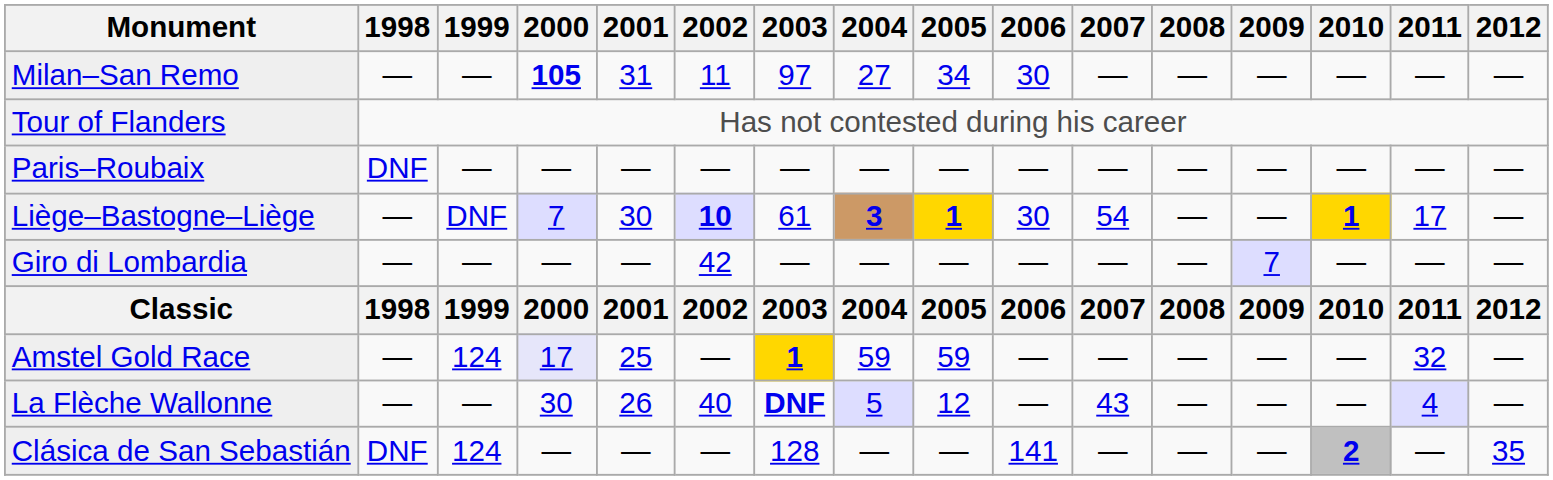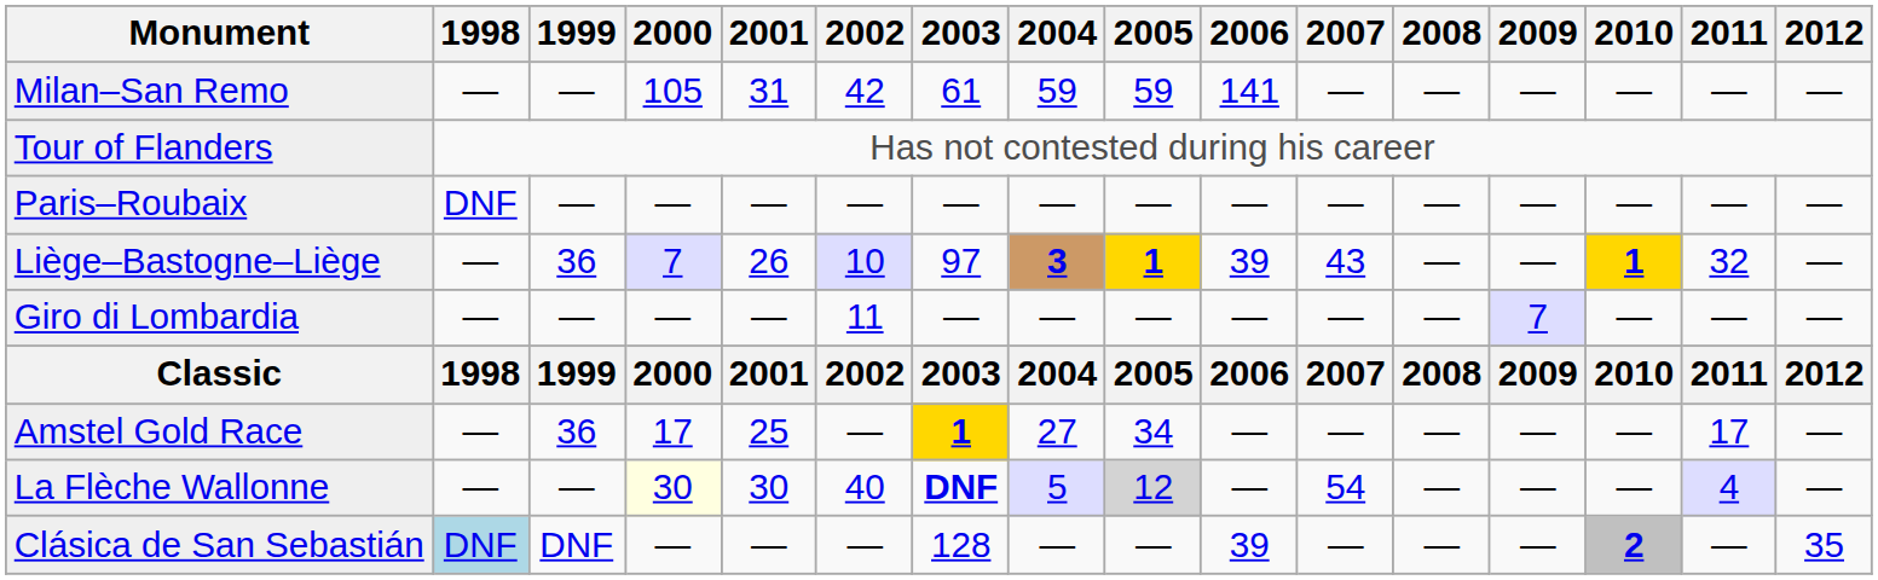 <table class="wikitable">
 <tr>
 <th>Monument</th>
 <th scope="col">1998</th>
 <th scope="col">1999</th>
 <th scope="col">2000</th>
 <th scope="col">2001</th>
 <th scope="col">2002</th>
 <th scope="col">2003</th>
 <th scope="col">2004</th>
 <th scope="col">2005</th>
 <th scope="col">2006</th>
 <th scope="col">2007</th>
 <th scope="col">2008</th>
 <th scope="col">2009</th>
 <th scope="col">2010</th>
 <th scope="col">2011</th>
 <th scope="col">2012</th>
 </tr>
 <tr style="text-align:center;">
 <td style="text-align:left; background:#efefef;"><a href='#'>Milan–San Remo</a></td>
 <td>—</td>
 <td>—</td>
-<td><strong><a href='#'>105</a></strong></td>
+<td><a href='#'>105</a></td>
 <td><a href='#'>31</a></td>
-<td><a href='#'>11</a></td>
-<td><a href='#'>97</a></td>
-<td><a href='#'>27</a></td>
-<td><a href='#'>34</a></td>
-<td><a href='#'>30</a></td>
+<td><a href='#'>42</a></td>
+<td><a href='#'>61</a></td>
+<td><a href='#'>59</a></td>
+<td><a href='#'>59</a></td>
+<td><a href='#'>141</a></td>
 <td>—</td>
 <td>—</td>
 <td>—</td>
 <td>—</td>
 <td>—</td>
 <td>—</td>
 </tr>
 <tr style="text-align:center;">
 <td style="text-align:left; background:#efefef;"><a href='#'>Tour of Flanders</a></td>
 <td style="color:#4d4d4d;" colspan=16>Has not contested during his career</td>
 </tr>
 <tr style="text-align:center;">
 <td style="text-align:left; background:#efefef;"><a href='#'>Paris–Roubaix</a></td>
 <td><a href='#'>DNF</a></td>
 <td>—</td>
 <td>—</td>
 <td>—</td>
 <td>—</td>
 <td>—</td>
 <td>—</td>
 <td>—</td>
 <td>—</td>
 <td>—</td>
 <td>—</td>
 <td>—</td>
 <td>—</td>
 <td>—</td>
 <td>—</td>
 </tr>
 <tr style="text-align:center;">
 <td style="text-align:left; background:#efefef;"><a href='#'>Liège–Bastogne–Liège</a></td>
 <td>—</td>
-<td><a href='#'>DNF</a></td>
+<td><a href='#'>36</a></td>
 <td style="background:#ddf;"><a href='#'>7</a></td>
-<td><a href='#'>30</a></td>
-<td style="background:#ddf;"><strong><a href='#'>10</a></strong></td>
-<td><a href='#'>61</a></td>
+<td><a href='#'>26</a></td>
+<td style="background:#ddf;"><a href='#'>10</a></td>
+<td><a href='#'>97</a></td>
 <td style="background:#cc9966;"><a href='#'><strong>3</strong></a></td>
 <td style="background:gold;"><a href='#'><strong>1</strong></a></td>
-<td><a href='#'>30</a></td>
-<td><a href='#'>54</a></td>
+<td><a href='#'>39</a></td>
+<td><a href='#'>43</a></td>
 <td>—</td>
 <td>—</td>
 <td style="background:gold;"><a href='#'><strong>1</strong></a></td>
-<td><a href='#'>17</a></td>
+<td><a href='#'>32</a></td>
 <td>—</td>
 </tr>
 <tr style="text-align:center;">
 <td style="text-align:left; background:#efefef;"><a href='#'>Giro di Lombardia</a></td>
 <td>—</td>
 <td>—</td>
 <td>—</td>
 <td>—</td>
-<td><a href='#'>42</a></td>
+<td><a href='#'>11</a></td>
 <td>—</td>
 <td>—</td>
 <td>—</td>
 <td>—</td>
 <td>—</td>
 <td>—</td>
 <td style="background:#ddf;"><a href='#'>7</a></td>
 <td>—</td>
 <td>—</td>
 <td>—</td>
 </tr>
 <tr>
 <th>Classic</th>
 <th scope="col">1998</th>
 <th scope="col">1999</th>
 <th scope="col">2000</th>
 <th scope="col">2001</th>
 <th scope="col">2002</th>
 <th scope="col">2003</th>
 <th scope="col">2004</th>
 <th scope="col">2005</th>
 <th scope="col">2006</th>
 <th scope="col">2007</th>
 <th scope="col">2008</th>
 <th scope="col">2009</th>
 <th scope="col">2010</th>
 <th scope="col">2011</th>
 <th scope="col">2012</th>
 </tr>
 <tr style="text-align:center;">
 <td style="text-align:left; background:#efefef;"><a href='#'>Amstel Gold Race</a></td>
 <td>—</td>
-<td><a href='#'>124</a></td>
-<td style="background: lavender;"><a href='#'>17</a></td>
+<td><a href='#'>36</a></td>
+<td><a href='#'>17</a></td>
 <td><a href='#'>25</a></td>
 <td>—</td>
 <td style="background:gold;"><a href='#'><strong>1</strong></a></td>
-<td><a href='#'>59</a></td>
-<td><a href='#'>59</a></td>
+<td><a href='#'>27</a></td>
+<td><a href='#'>34</a></td>
 <td>—</td>
 <td>—</td>
 <td>—</td>
 <td>—</td>
 <td>—</td>
-<td><a href='#'>32</a></td>
+<td><a href='#'>17</a></td>
 <td>—</td>
 </tr>
 <tr style="text-align:center;">
 <td style="text-align:left; background:#efefef;"><a href='#'>La Flèche Wallonne</a></td>
 <td>—</td>
 <td>—</td>
+<td style="background: lightyellow;"><a href='#'>30</a></td>
 <td><a href='#'>30</a></td>
-<td><a href='#'>26</a></td>
 <td><a href='#'>40</a></td>
 <td><strong><a href='#'>DNF</a></strong></td>
 <td style="background:#ddf;"><a href='#'>5</a></td>
-<td><a href='#'>12</a></td>
+<td style="background: lightgrey;"><a href='#'>12</a></td>
 <td>—</td>
-<td><a href='#'>43</a></td>
+<td><a href='#'>54</a></td>
 <td>—</td>
 <td>—</td>
 <td>—</td>
 <td style="background:#ddf;"><a href='#'>4</a></td>
 <td>—</td>
 </tr>
 <tr style="text-align:center;">
 <td style="text-align:left; background:#efefef;"><a href='#'>Clásica de San Sebastián</a></td>
+<td style="background: lightblue;"><a href='#'>DNF</a></td>
 <td><a href='#'>DNF</a></td>
-<td><a href='#'>124</a></td>
 <td>—</td>
 <td>—</td>
 <td>—</td>
 <td><a href='#'>128</a></td>
 <td>—</td>
 <td>—</td>
-<td><a href='#'>141</a></td>
+<td><a href='#'>39</a></td>
 <td>—</td>
 <td>—</td>
 <td>—</td>
 <td style="background:#C0C0C0;"><a href='#'><strong>2</strong></a></td>
 <td>—</td>
 <td><a href='#'>35</a></td>
 </tr>
 </table>
